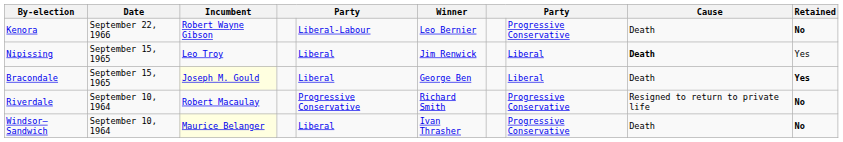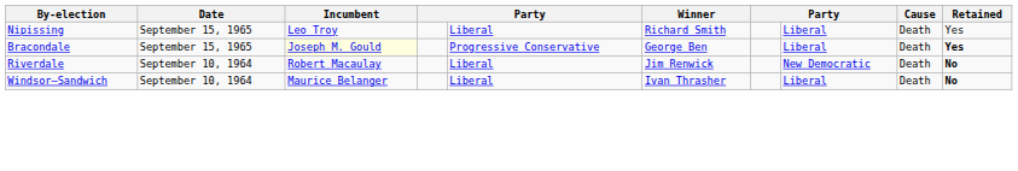 <table class=wikitable style="width:100%">
 <tr>
 <th>By-election</th>
 <th>Date</th>
 <th>Incumbent</th>
 <th colspan=2>Party</th>
 <th>Winner</th>
 <th colspan=2>Party</th>
 <th>Cause</th>
 <th>Retained</th>
 </tr>
 <tr>
-<td><a href='#'>Kenora</a></td>
-<td>September 22, 1966</td>
-<td><a href='#'>Robert Wayne Gibson</a></td>
-<td>   </td>
-<td><a href='#'>Liberal-Labour</a></td>
-<td><a href='#'>Leo Bernier</a></td>
-<td>   </td>
-<td><a href='#'>Progressive Conservative</a></td>
-<td>Death</td>
-<td><strong>No</strong></td>
-</tr>
-<tr>
 <td><a href='#'>Nipissing</a></td>
 <td>September 15, 1965</td>
 <td><a href='#'>Leo Troy</a></td>
 <td>   </td>
 <td><a href='#'>Liberal</a></td>
-<td><a href='#'>Jim Renwick</a></td>
+<td><a href='#'>Richard Smith</a></td>
 <td>   </td>
 <td><a href='#'>Liberal</a></td>
-<td><strong>Death</strong></td>
+<td>Death</td>
 <td>Yes</td>
 </tr>
 <tr>
 <td><a href='#'>Bracondale</a></td>
 <td>September 15, 1965</td>
 <td style="background: lightyellow;"><a href='#'>Joseph M. Gould</a></td>
 <td>   </td>
-<td><a href='#'>Liberal</a></td>
+<td><a href='#'>Progressive Conservative</a></td>
 <td><a href='#'>George Ben</a></td>
 <td>   </td>
 <td><a href='#'>Liberal</a></td>
 <td>Death</td>
 <td><strong>Yes</strong></td>
 </tr>
 <tr>
 <td><a href='#'>Riverdale</a></td>
 <td>September 10, 1964</td>
 <td><a href='#'>Robert Macaulay</a></td>
 <td>   </td>
-<td><a href='#'>Progressive Conservative</a></td>
-<td><a href='#'>Richard Smith</a></td>
+<td><a href='#'>Liberal</a></td>
+<td><a href='#'>Jim Renwick</a></td>
 <td>   </td>
-<td><a href='#'>Progressive Conservative</a></td>
-<td>Resigned to return to private life</td>
+<td><a href='#'>New Democratic</a></td>
+<td>Death</td>
 <td><strong>No</strong></td>
 </tr>
 <tr>
 <td><a href='#'>Windsor—Sandwich</a></td>
 <td>September 10, 1964</td>
-<td style="background: lightyellow;"><a href='#'>Maurice Belanger</a></td>
+<td><a href='#'>Maurice Belanger</a></td>
 <td>   </td>
 <td><a href='#'>Liberal</a></td>
 <td><a href='#'>Ivan Thrasher</a></td>
 <td>   </td>
-<td><a href='#'>Progressive Conservative</a></td>
+<td><a href='#'>Liberal</a></td>
 <td>Death</td>
 <td><strong>No</strong></td>
 </tr>
 </table>
